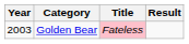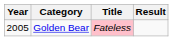 <table class="wikitable">
 <tr>
 <th>Year</th>
 <th>Category</th>
 <th>Title</th>
 <th>Result</th>
 </tr>
 <tr>
-<td>2003</td>
+<td>2005</td>
 <td><a href='#'>Golden Bear</a></td>
 <td style="background: pink;"><em>Fateless</em></td>
 <td></td>
 </tr>
 </table>
